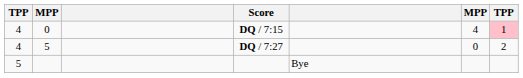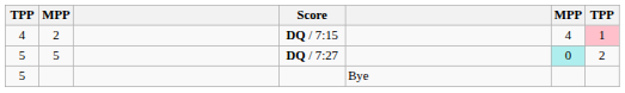 <table class="wikitable" style="text-align: center;" |>
 <tr>
 <th width="35">TPP</th>
 <th width="35">MPP</th>
 <th width="250"></th>
 <th width="75">Score</th>
 <th width="250"></th>
 <th width="35">MPP</th>
 <th width="35">TPP</th>
 </tr>
 <tr>
 <td>4</td>
-<td>0</td>
+<td>2</td>
 <td style="text-align:left;"><strong></strong></td>
 <td><strong>DQ</strong> / 7:15</td>
 <td style="text-align:left;"></td>
 <td>4</td>
 <td bgcolor=pink>1</td>
 </tr>
 <tr>
-<td>4</td>
+<td>5</td>
 <td>5</td>
 <td style="text-align:left;"></td>
 <td><strong>DQ</strong> / 7:27</td>
 <td style="text-align:left;"><strong></strong></td>
-<td>0</td>
+<td style="background: paleturquoise;">0</td>
 <td>2</td>
 </tr>
 <tr>
 <td>5</td>
 <td></td>
 <td style="text-align:left;"><strong></strong></td>
 <td></td>
 <td style="text-align:left;">Bye</td>
 <td></td>
 <td></td>
 </tr>
 </table>
